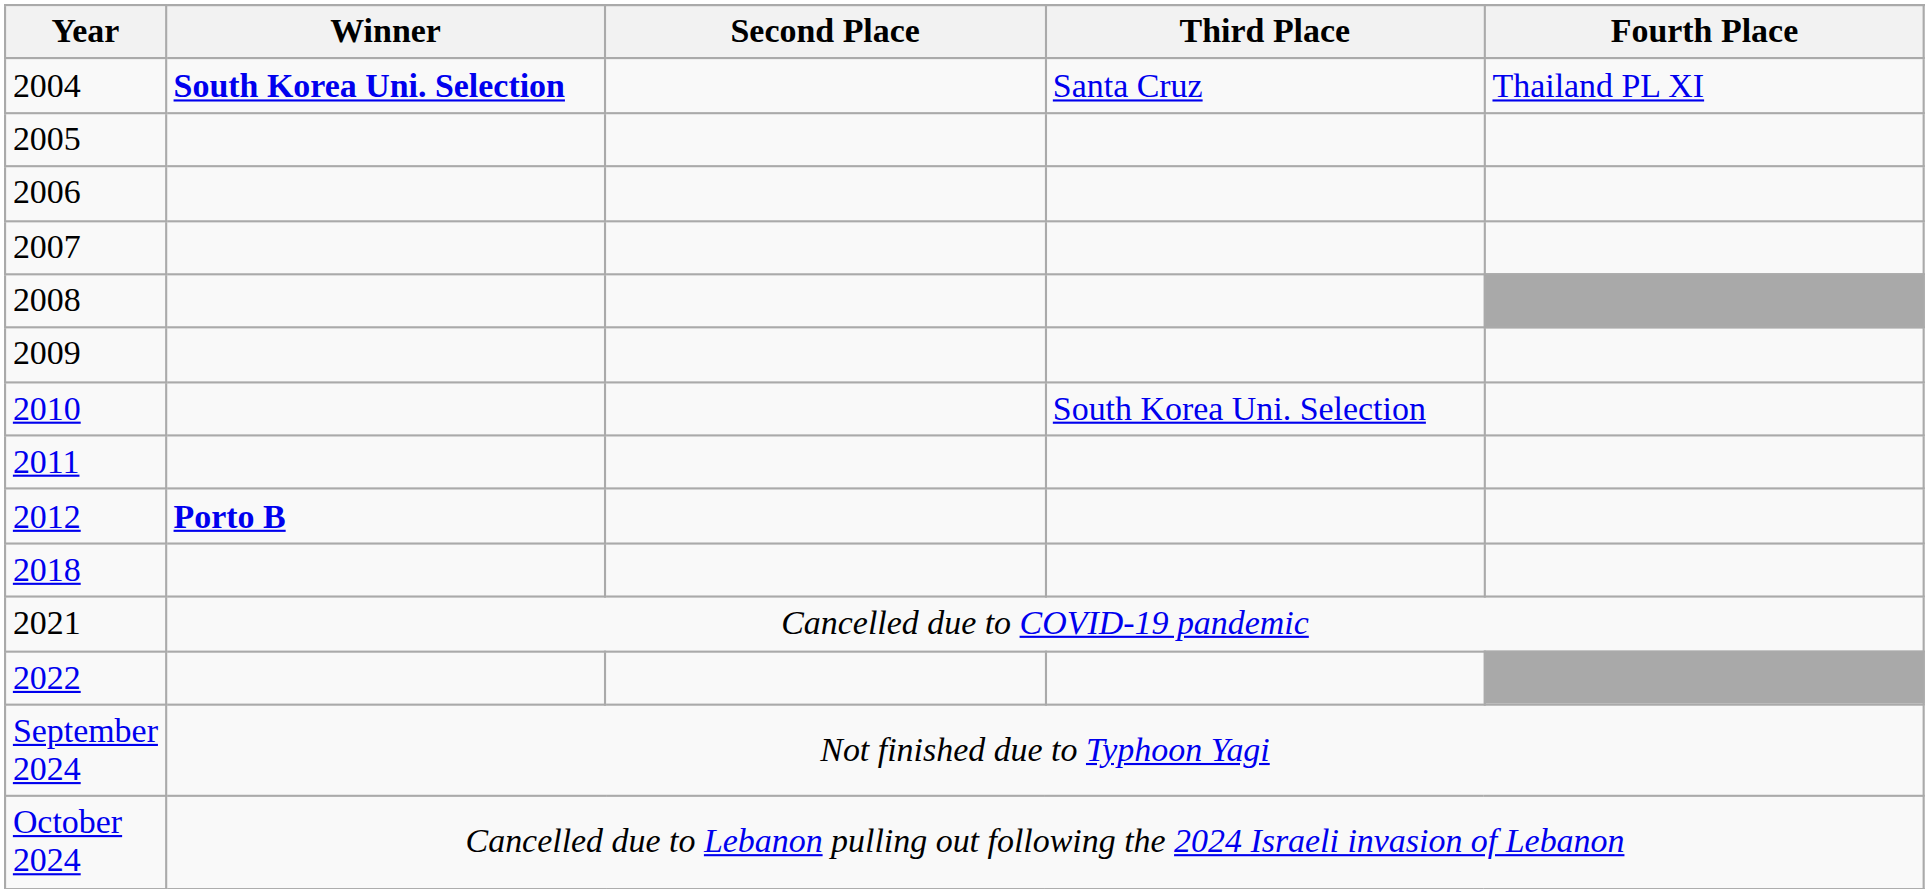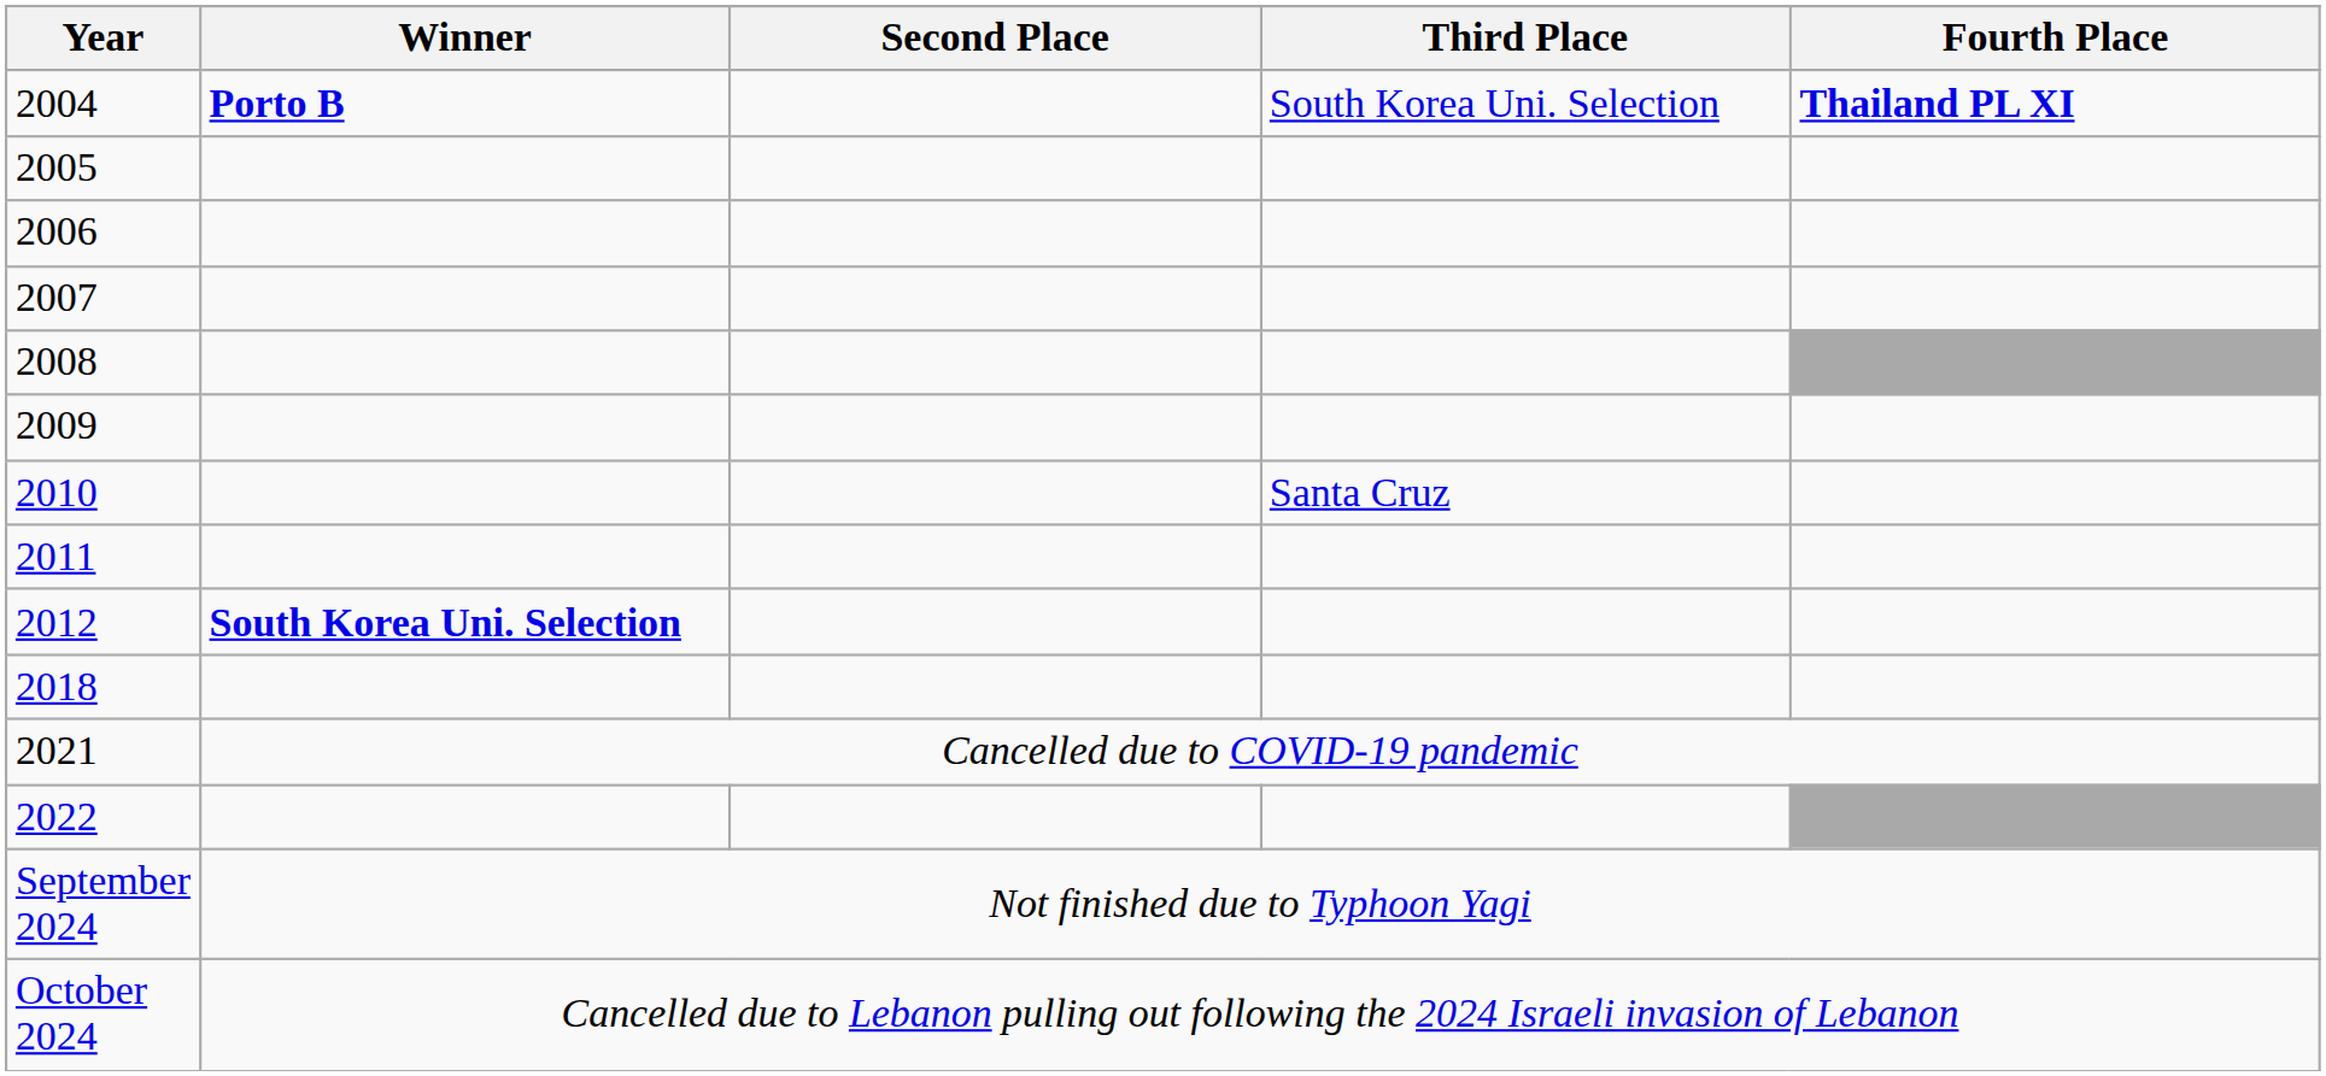 <table class="wikitable sortable" style="font-size:; width:; text-align:;">
 <tr>
 <th rowspan=2 width=50px>Year</th>
 </tr>
 <tr bgcolor=>
 <th width=200px>Winner</th>
 <th width=200px>Second Place</th>
 <th width=200px>Third Place</th>
 <th width=200px>Fourth Place</th>
 </tr>
 <tr>
 <td>2004</td>
-<td><strong> <a href='#'>South Korea Uni. Selection</a></strong></td>
+<td><strong> <a href='#'>Porto B</a></strong></td>
 <td></td>
-<td> <a href='#'>Santa Cruz</a></td>
-<td> <a href='#'>Thailand PL XI</a></td>
+<td> <a href='#'>South Korea Uni. Selection</a></td>
+<td><strong> <a href='#'>Thailand PL XI</a></strong></td>
 </tr>
 <tr>
 <td>2005</td>
 <td><strong></strong></td>
 <td></td>
 <td></td>
 <td></td>
 </tr>
 <tr>
 <td>2006</td>
 <td><strong></strong></td>
 <td></td>
 <td></td>
 <td></td>
 </tr>
 <tr>
 <td>2007</td>
 <td><strong></strong></td>
 <td></td>
 <td></td>
 <td></td>
 </tr>
 <tr>
 <td>2008</td>
 <td><strong></strong></td>
 <td></td>
 <td></td>
 <td bgcolor="darkgrey"></td>
 </tr>
 <tr>
 <td>2009</td>
 <td><strong></strong></td>
 <td></td>
 <td></td>
 <td></td>
 </tr>
 <tr>
 <td><a href='#'>2010</a></td>
 <td><strong></strong></td>
 <td></td>
-<td> <a href='#'>South Korea Uni. Selection</a></td>
+<td> <a href='#'>Santa Cruz</a></td>
 <td></td>
 </tr>
 <tr>
 <td><a href='#'>2011</a></td>
 <td><strong></strong></td>
 <td></td>
 <td></td>
 <td></td>
 </tr>
 <tr>
 <td><a href='#'>2012</a></td>
-<td><strong> <a href='#'>Porto B</a></strong></td>
+<td><strong> <a href='#'>South Korea Uni. Selection</a></strong></td>
 <td></td>
 <td></td>
 <td></td>
 </tr>
 <tr>
 <td><a href='#'>2018</a></td>
 <td><strong></strong></td>
 <td></td>
 <td></td>
 <td></td>
 </tr>
 <tr>
 <td>2021</td>
 <td colspan="4" align=center><em>Cancelled due to <a href='#'>COVID-19 pandemic</a></em></td>
 </tr>
 <tr>
 <td><a href='#'>2022</a></td>
 <td><strong></strong></td>
 <td></td>
 <td></td>
 <td bgcolor="darkgrey"></td>
 </tr>
 <tr>
 <td><a href='#'>September 2024</a></td>
 <td colspan="4" align=center><em>Not finished due to <a href='#'>Typhoon Yagi</a></em></td>
 </tr>
 <tr>
 <td><a href='#'>October 2024</a></td>
 <td colspan="4" align=center><em>Cancelled due to <a href='#'>Lebanon</a> pulling out following the <a href='#'>2024 Israeli invasion of Lebanon</a></em></td>
 </tr>
 </table>
